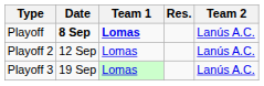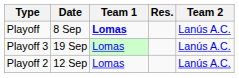 <table class=wikitable>
 <tr>
 <th>Type</th>
 <th>Date</th>
 <th width=80px>Team 1</th>
 <th>Res.</th>
 <th width=80px>Team 2</th>
 </tr>
 <tr>
 <td>Playoff</td>
-<td><strong>8 Sep</strong></td>
+<td>8 Sep</td>
 <td><strong><a href='#'>Lomas</a></strong></td>
+<td></td>
+<td><a href='#'>Lanús A.C.</a></td>
+</tr>
+<tr>
+<td>Playoff 3</td>
+<td>19 Sep</td>
+<td bgcolor= #ccffcc><a href='#'>Lomas</a></td>
 <td></td>
 <td><a href='#'>Lanús A.C.</a></td>
 </tr>
 <tr>
 <td>Playoff 2</td>
 <td>12 Sep</td>
 <td><a href='#'>Lomas</a></td>
 <td></td>
 <td><a href='#'>Lanús A.C.</a></td>
 </tr>
-<tr>
-<td>Playoff 3</td>
-<td>19 Sep</td>
-<td bgcolor= #ccffcc><a href='#'>Lomas</a></td>
-<td></td>
-<td><a href='#'>Lanús A.C.</a></td>
-</tr>
 </table>
